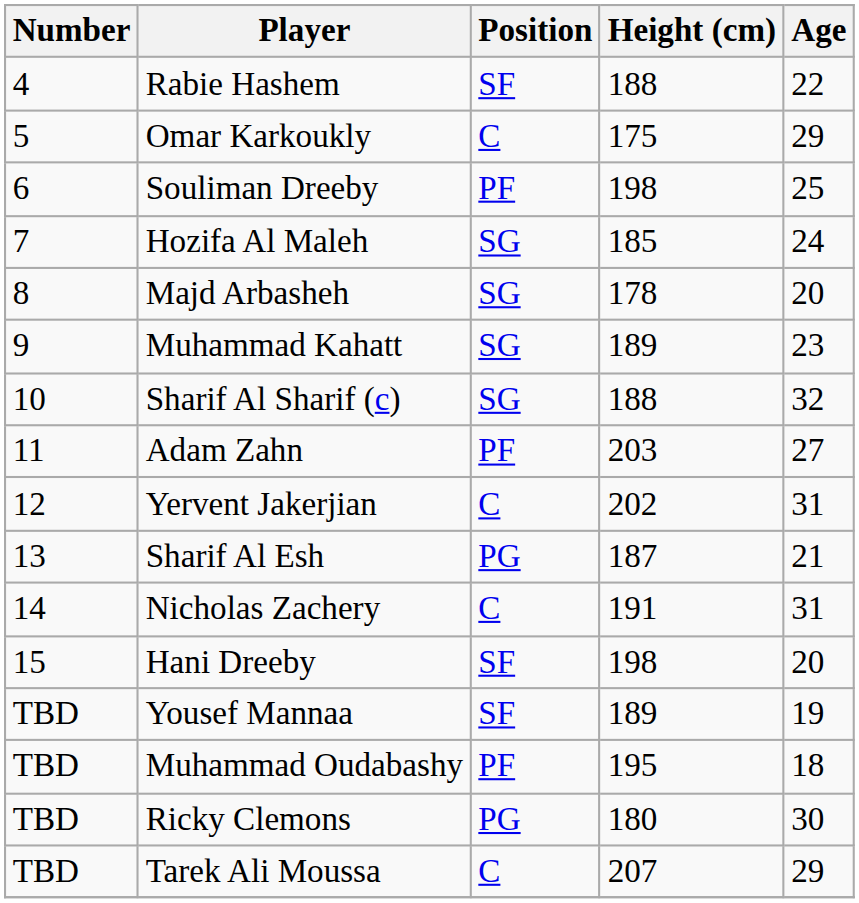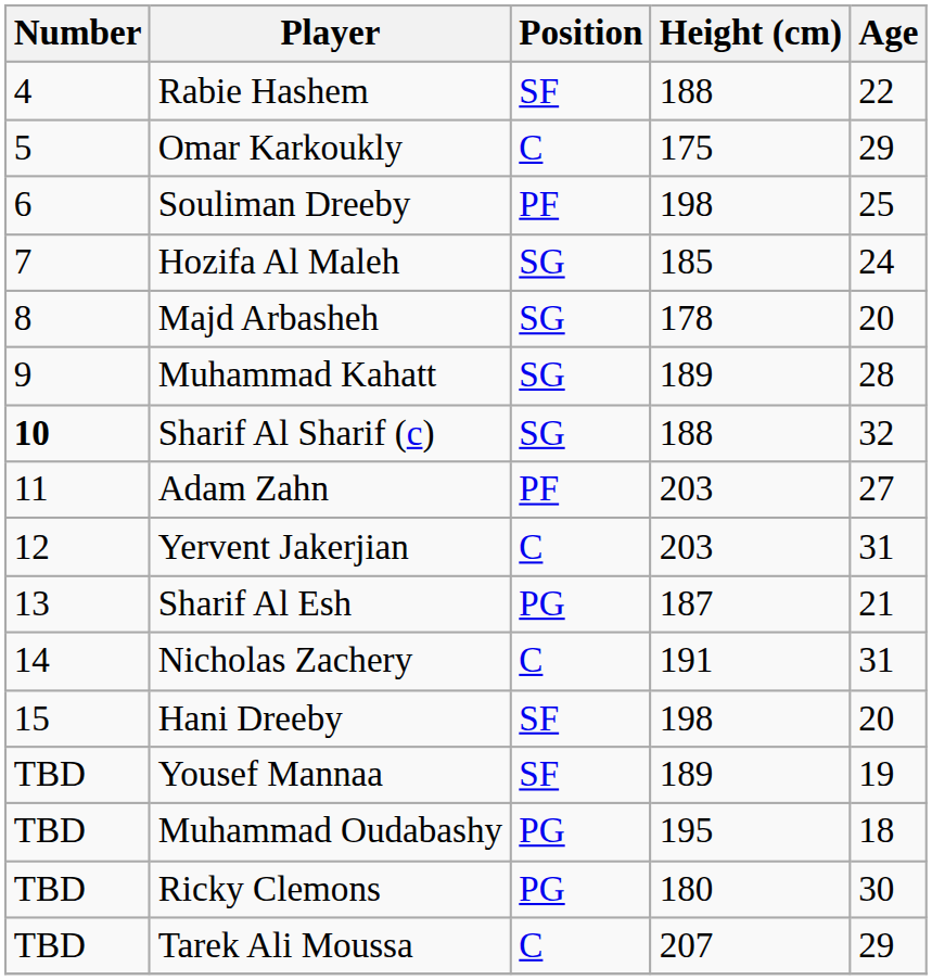 <table class="wikitable">
 <tr>
 <th>Number</th>
 <th>Player</th>
 <th>Position</th>
 <th>Height (cm)</th>
 <th>Age</th>
 </tr>
 <tr>
 <td>4</td>
 <td> Rabie Hashem</td>
 <td><a href='#'>SF</a></td>
 <td>188</td>
 <td>22</td>
 </tr>
 <tr>
 <td>5</td>
 <td> Omar Karkoukly</td>
 <td><a href='#'>C</a></td>
 <td>175</td>
 <td>29</td>
 </tr>
 <tr>
 <td>6</td>
 <td> Souliman Dreeby</td>
 <td><a href='#'>PF</a></td>
 <td>198</td>
 <td>25</td>
 </tr>
 <tr>
 <td>7</td>
 <td> Hozifa Al Maleh</td>
 <td><a href='#'>SG</a></td>
 <td>185</td>
 <td>24</td>
 </tr>
 <tr>
 <td>8</td>
 <td> Majd Arbasheh</td>
 <td><a href='#'>SG</a></td>
 <td>178</td>
 <td>20</td>
 </tr>
 <tr>
 <td>9</td>
 <td> Muhammad Kahatt</td>
 <td><a href='#'>SG</a></td>
 <td>189</td>
-<td>23</td>
+<td>28</td>
 </tr>
 <tr>
-<td>10</td>
+<td><strong>10</strong></td>
 <td> Sharif Al Sharif (<a href='#'>c</a>)</td>
 <td><a href='#'>SG</a></td>
 <td>188</td>
 <td>32</td>
 </tr>
 <tr>
 <td>11</td>
 <td> Adam Zahn</td>
 <td><a href='#'>PF</a></td>
 <td>203</td>
 <td>27</td>
 </tr>
 <tr>
 <td>12</td>
 <td> Yervent Jakerjian</td>
 <td><a href='#'>C</a></td>
-<td>202</td>
+<td>203</td>
 <td>31</td>
 </tr>
 <tr>
 <td>13</td>
 <td> Sharif Al Esh</td>
 <td><a href='#'>PG</a></td>
 <td>187</td>
 <td>21</td>
 </tr>
 <tr>
 <td>14</td>
 <td> Nicholas Zachery</td>
 <td><a href='#'>C</a></td>
 <td>191</td>
 <td>31</td>
 </tr>
 <tr>
 <td>15</td>
 <td> Hani Dreeby</td>
 <td><a href='#'>SF</a></td>
 <td>198</td>
 <td>20</td>
 </tr>
 <tr>
 <td>TBD</td>
 <td> Yousef Mannaa</td>
 <td><a href='#'>SF</a></td>
 <td>189</td>
 <td>19</td>
 </tr>
 <tr>
 <td>TBD</td>
 <td> Muhammad Oudabashy</td>
-<td><a href='#'>PF</a></td>
+<td><a href='#'>PG</a></td>
 <td>195</td>
 <td>18</td>
 </tr>
 <tr>
 <td>TBD</td>
 <td> Ricky Clemons</td>
 <td><a href='#'>PG</a></td>
 <td>180</td>
 <td>30</td>
 </tr>
 <tr>
 <td>TBD</td>
 <td> Tarek Ali Moussa</td>
 <td><a href='#'>C</a></td>
 <td>207</td>
 <td>29</td>
 </tr>
 <tr>
 </tr>
 </table>
